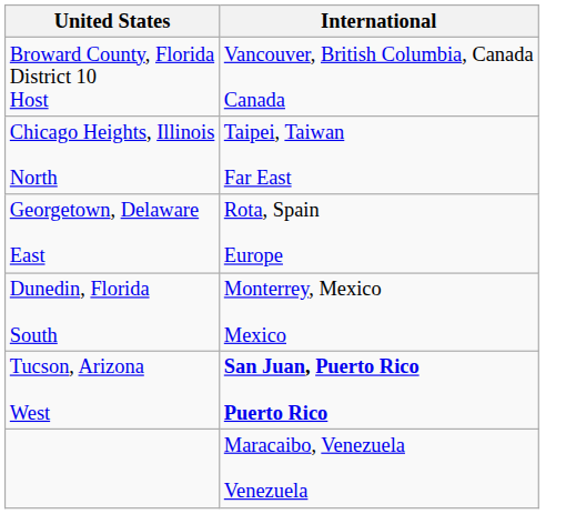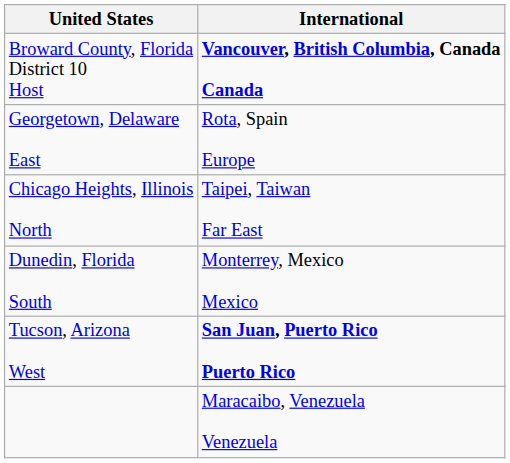 <table class="wikitable">
 <tr>
 <th>United States</th>
 <th>International</th>
 </tr>
 <tr>
 <td> <a href='#'>Broward County</a>, <a href='#'>Florida</a><br>District 10<br><a href='#'>Host</a></td>
-<td> <a href='#'>Vancouver</a>, <a href='#'>British Columbia</a>, Canada<br><br><a href='#'>Canada</a></td>
+<td><strong> <a href='#'>Vancouver</a>, <a href='#'>British Columbia</a>, Canada<br><br><a href='#'>Canada</a></strong></td>
+</tr>
+<tr>
+<td> <a href='#'>Georgetown</a>, <a href='#'>Delaware</a><br><br><a href='#'>East</a></td>
+<td> <a href='#'>Rota</a>, Spain<br><br><a href='#'>Europe</a></td>
 </tr>
 <tr>
 <td> <a href='#'>Chicago Heights</a>, <a href='#'>Illinois</a><br><br><a href='#'>North</a></td>
 <td> <a href='#'>Taipei</a>, <a href='#'>Taiwan</a><br><br><a href='#'>Far East</a></td>
-</tr>
-<tr>
-<td> <a href='#'>Georgetown</a>, <a href='#'>Delaware</a><br><br><a href='#'>East</a></td>
-<td> <a href='#'>Rota</a>, Spain<br><br><a href='#'>Europe</a></td>
 </tr>
 <tr>
 <td> <a href='#'>Dunedin</a>, <a href='#'>Florida</a><br><br><a href='#'>South</a></td>
 <td> <a href='#'>Monterrey</a>, Mexico<br> <br><a href='#'>Mexico</a></td>
 </tr>
 <tr>
 <td> <a href='#'>Tucson</a>, <a href='#'>Arizona</a><br><br><a href='#'>West</a></td>
 <td><strong> <a href='#'>San Juan</a>, <a href='#'>Puerto Rico</a><br> <br><a href='#'>Puerto Rico</a></strong></td>
 </tr>
 <tr>
 <td></td>
 <td> <a href='#'>Maracaibo</a>, <a href='#'>Venezuela</a><br> <br><a href='#'>Venezuela</a></td>
 </tr>
 </table>
